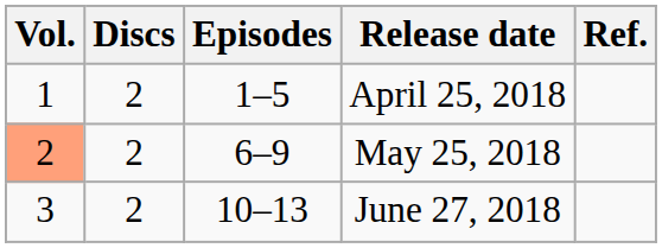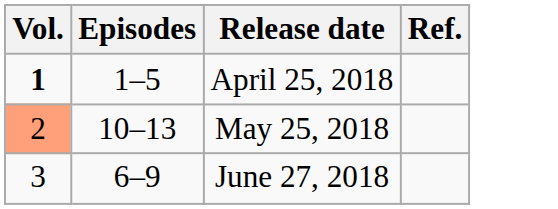 <table class="wikitable" style="text-align: center">
 <tr>
 <th>Vol.</th>
-<th>Discs</th>
 <th>Episodes</th>
 <th>Release date</th>
 <th>Ref.</th>
 </tr>
 <tr>
-<td>1</td>
-<td>2</td>
+<td><strong>1</strong></td>
 <td>1–5</td>
 <td>April 25, 2018</td>
 <td></td>
 </tr>
 <tr>
 <td style="background: lightsalmon;">2</td>
-<td>2</td>
-<td>6–9</td>
+<td>10–13</td>
 <td>May 25, 2018</td>
 <td></td>
 </tr>
 <tr>
 <td>3</td>
-<td>2</td>
-<td>10–13</td>
+<td>6–9</td>
 <td>June 27, 2018</td>
 <td></td>
 </tr>
 </table>
